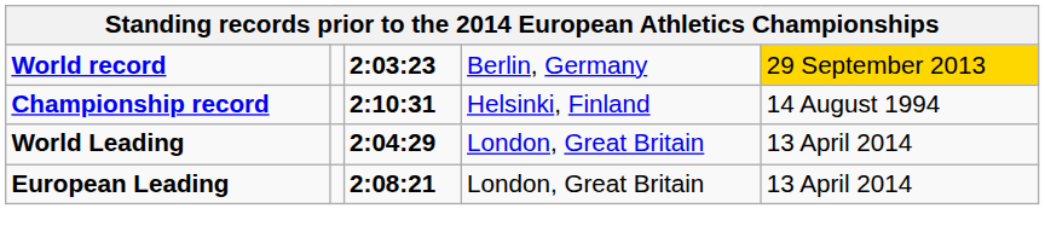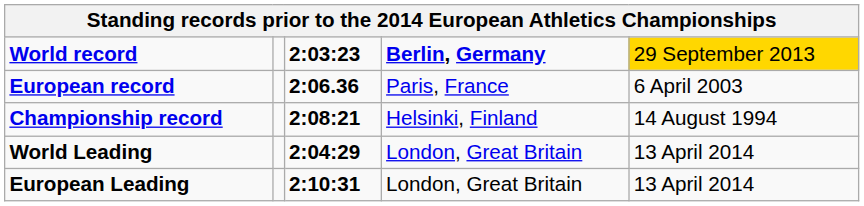 <table class="wikitable" width=75%>
 <tr>
 <th colspan="5">Standing records prior to the 2014 European Athletics Championships</th>
 </tr>
 <tr>
 <td><strong><a href='#'>World record</a></strong></td>
 <td></td>
 <td><strong>2:03:23</strong></td>
-<td><a href='#'>Berlin</a>, <a href='#'>Germany</a></td>
+<td><strong><a href='#'>Berlin</a>, <a href='#'>Germany</a></strong></td>
 <td style="background: gold;">29 September 2013</td>
+</tr>
+<tr>
+<td><strong><a href='#'>European record</a></strong></td>
+<td></td>
+<td><strong>2:06.36</strong></td>
+<td><a href='#'>Paris</a>, <a href='#'>France</a></td>
+<td>6 April 2003</td>
 </tr>
 <tr>
 <td><strong><a href='#'>Championship record</a></strong></td>
 <td></td>
-<td><strong>2:10:31</strong></td>
+<td><strong>2:08:21</strong></td>
 <td><a href='#'>Helsinki</a>, <a href='#'>Finland</a></td>
 <td>14 August 1994</td>
 </tr>
 <tr>
 <td><strong>World Leading</strong></td>
 <td></td>
 <td><strong>2:04:29 </strong></td>
 <td><a href='#'>London</a>, <a href='#'>Great Britain</a></td>
 <td>13 April 2014</td>
 </tr>
 <tr>
 <td><strong>European Leading</strong></td>
 <td></td>
-<td><strong>2:08:21</strong></td>
+<td><strong>2:10:31</strong></td>
 <td>London,  Great Britain</td>
 <td>13 April 2014</td>
 </tr>
 </table>
